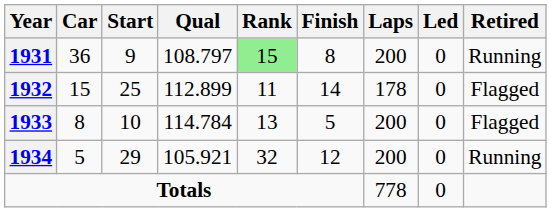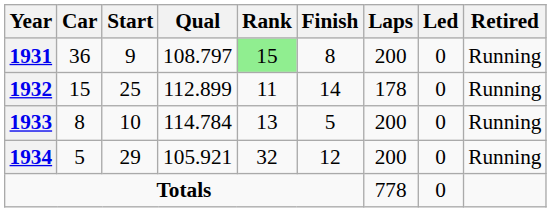 <table class="wikitable" style="text-align:center">
 <tr>
 <th>Year</th>
 <th>Car</th>
 <th>Start</th>
 <th>Qual</th>
 <th>Rank</th>
 <th>Finish</th>
 <th>Laps</th>
 <th>Led</th>
 <th>Retired</th>
 </tr>
 <tr>
 <th><a href='#'>1931</a></th>
 <td>36</td>
 <td>9</td>
 <td>108.797</td>
 <td style="background: lightgreen;">15</td>
 <td>8</td>
 <td>200</td>
 <td>0</td>
 <td>Running</td>
 </tr>
 <tr>
 <th><a href='#'>1932</a></th>
 <td>15</td>
 <td>25</td>
 <td>112.899</td>
 <td>11</td>
 <td>14</td>
 <td>178</td>
 <td>0</td>
-<td>Flagged</td>
+<td>Running</td>
 </tr>
 <tr>
 <th><a href='#'>1933</a></th>
 <td>8</td>
 <td>10</td>
 <td>114.784</td>
 <td>13</td>
 <td>5</td>
 <td>200</td>
 <td>0</td>
-<td>Flagged</td>
+<td>Running</td>
 </tr>
 <tr>
 <th><a href='#'>1934</a></th>
 <td>5</td>
 <td>29</td>
 <td>105.921</td>
 <td>32</td>
 <td>12</td>
 <td>200</td>
 <td>0</td>
 <td>Running</td>
 </tr>
 <tr>
 <td colspan=6><strong>Totals</strong></td>
 <td>778</td>
 <td>0</td>
 <td></td>
 </tr>
 </table>
